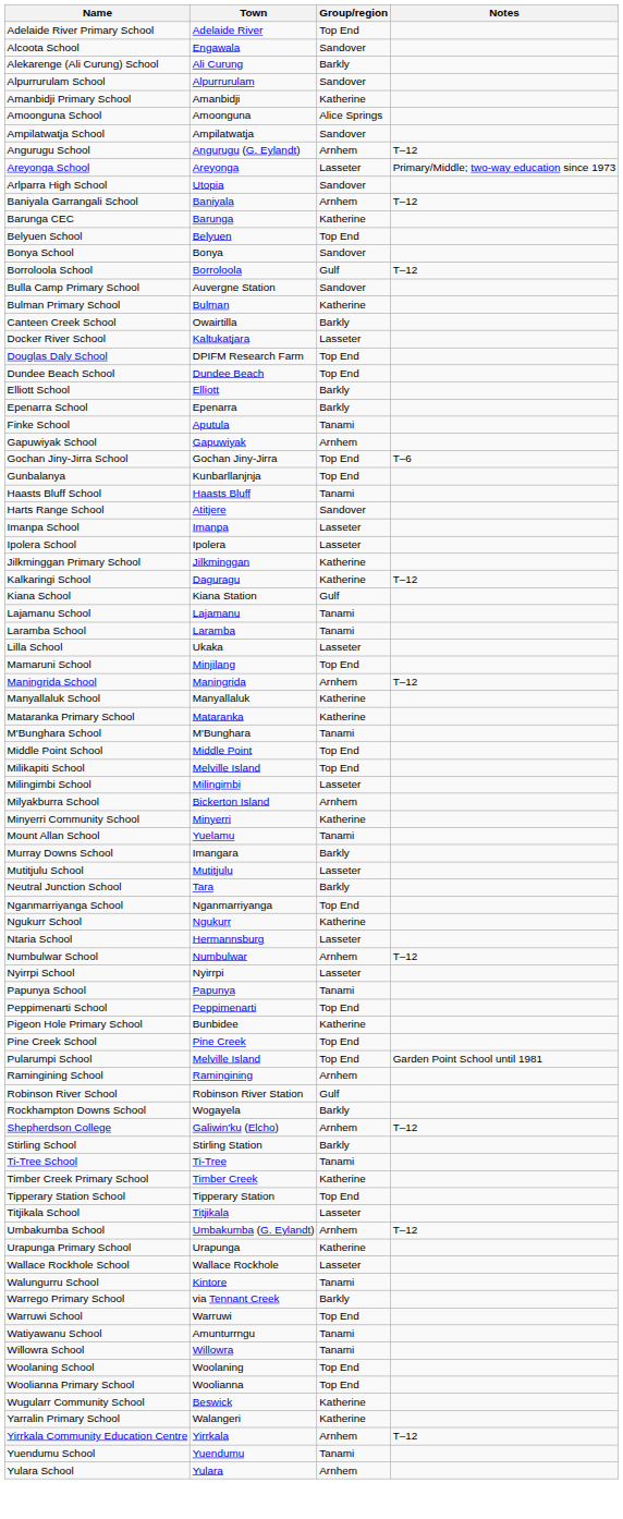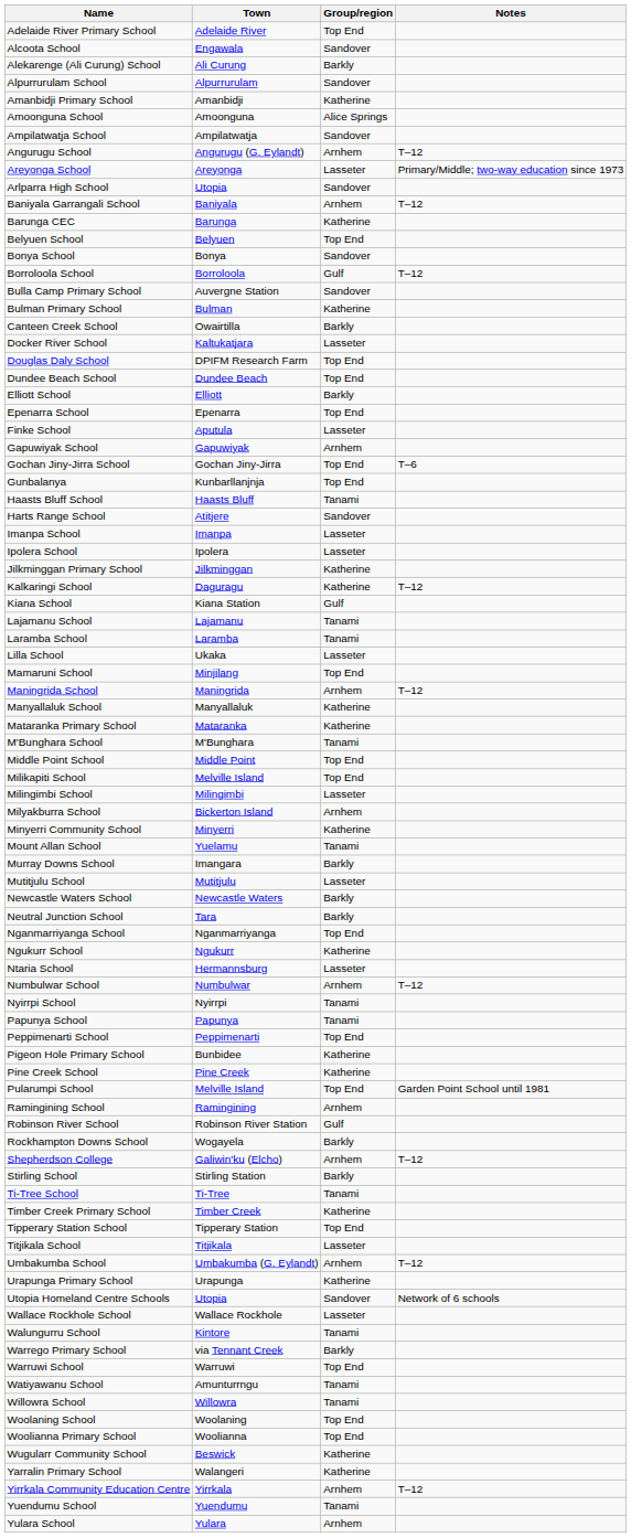 <table class="wikitable sortable">
 <tr>
 <th>Name</th>
 <th>Town</th>
 <th>Group/region</th>
 <th>Notes</th>
 </tr>
 <tr>
 <td>Adelaide River Primary School</td>
 <td><a href='#'>Adelaide River</a></td>
 <td>Top End</td>
 <td></td>
 </tr>
 <tr>
 <td>Alcoota School</td>
 <td><a href='#'>Engawala</a></td>
 <td>Sandover</td>
 <td></td>
 </tr>
 <tr>
 <td>Alekarenge (Ali Curung) School</td>
 <td><a href='#'>Ali Curung</a></td>
 <td>Barkly</td>
 <td></td>
 </tr>
 <tr>
 <td>Alpurrurulam School</td>
 <td><a href='#'>Alpurrurulam</a></td>
 <td>Sandover</td>
 <td></td>
 </tr>
 <tr>
 <td>Amanbidji Primary School</td>
 <td>Amanbidji</td>
 <td>Katherine</td>
 <td></td>
 </tr>
 <tr>
 <td>Amoonguna School</td>
 <td>Amoonguna</td>
 <td>Alice Springs</td>
 <td></td>
 </tr>
 <tr>
 <td>Ampilatwatja School</td>
 <td>Ampilatwatja</td>
 <td>Sandover</td>
 <td></td>
 </tr>
 <tr>
 <td>Angurugu School</td>
 <td><a href='#'>Angurugu</a> (<a href='#'>G. Eylandt</a>)</td>
 <td>Arnhem</td>
 <td>T–12</td>
 </tr>
 <tr>
 <td><a href='#'>Areyonga School</a></td>
 <td><a href='#'>Areyonga</a></td>
 <td>Lasseter</td>
 <td>Primary/Middle; <a href='#'>two-way education</a> since 1973</td>
 </tr>
 <tr>
 <td>Arlparra High School</td>
 <td><a href='#'>Utopia</a></td>
 <td>Sandover</td>
 <td></td>
 </tr>
 <tr>
 <td>Baniyala Garrangali School</td>
 <td><a href='#'>Baniyala</a></td>
 <td>Arnhem</td>
 <td>T–12</td>
 </tr>
 <tr>
 <td>Barunga CEC</td>
 <td><a href='#'>Barunga</a></td>
 <td>Katherine</td>
 <td></td>
 </tr>
 <tr>
 <td>Belyuen School</td>
 <td><a href='#'>Belyuen</a></td>
 <td>Top End</td>
 <td></td>
 </tr>
 <tr>
 <td>Bonya School</td>
 <td>Bonya</td>
 <td>Sandover</td>
 <td></td>
 </tr>
 <tr>
 <td>Borroloola School</td>
 <td><a href='#'>Borroloola</a></td>
 <td>Gulf</td>
 <td>T–12</td>
 </tr>
 <tr>
 <td>Bulla Camp Primary School</td>
 <td>Auvergne Station</td>
 <td>Sandover</td>
 <td></td>
 </tr>
 <tr>
 <td>Bulman Primary School</td>
 <td><a href='#'>Bulman</a></td>
 <td>Katherine</td>
 <td></td>
 </tr>
 <tr>
 <td>Canteen Creek School</td>
 <td>Owairtilla</td>
 <td>Barkly</td>
 <td></td>
 </tr>
 <tr>
 <td>Docker River School</td>
 <td><a href='#'>Kaltukatjara</a></td>
 <td>Lasseter</td>
 <td></td>
 </tr>
 <tr>
 <td><a href='#'>Douglas Daly School</a></td>
 <td>DPIFM Research Farm</td>
 <td>Top End</td>
 <td></td>
 </tr>
 <tr>
 <td>Dundee Beach School</td>
 <td><a href='#'>Dundee Beach</a></td>
 <td>Top End</td>
 <td></td>
 </tr>
 <tr>
 <td>Elliott School</td>
 <td><a href='#'>Elliott</a></td>
 <td>Barkly</td>
 <td></td>
 </tr>
 <tr>
 <td>Epenarra School</td>
 <td>Epenarra</td>
-<td>Barkly</td>
+<td>Top End</td>
 <td></td>
 </tr>
 <tr>
 <td>Finke School</td>
 <td><a href='#'>Aputula</a></td>
-<td>Tanami</td>
+<td>Lasseter</td>
 <td></td>
 </tr>
 <tr>
 <td>Gapuwiyak School</td>
 <td><a href='#'>Gapuwiyak</a></td>
 <td>Arnhem</td>
 <td></td>
 </tr>
 <tr>
 <td>Gochan Jiny-Jirra School</td>
 <td>Gochan Jiny-Jirra</td>
 <td>Top End</td>
 <td>T–6</td>
 </tr>
 <tr>
 <td>Gunbalanya</td>
 <td>Kunbarllanjnja</td>
 <td>Top End</td>
 <td></td>
 </tr>
 <tr>
 <td>Haasts Bluff School</td>
 <td><a href='#'>Haasts Bluff</a></td>
 <td>Tanami</td>
 <td></td>
 </tr>
 <tr>
 <td>Harts Range School</td>
 <td><a href='#'>Atitjere</a></td>
 <td>Sandover</td>
 <td></td>
 </tr>
 <tr>
 <td>Imanpa School</td>
 <td><a href='#'>Imanpa</a></td>
 <td>Lasseter</td>
 <td></td>
 </tr>
 <tr>
 <td>Ipolera School</td>
 <td>Ipolera</td>
 <td>Lasseter</td>
 <td></td>
 </tr>
 <tr>
 <td>Jilkminggan Primary School</td>
 <td><a href='#'>Jilkminggan</a></td>
 <td>Katherine</td>
 <td></td>
 </tr>
 <tr>
 <td>Kalkaringi School</td>
 <td><a href='#'>Daguragu</a></td>
 <td>Katherine</td>
 <td>T–12</td>
 </tr>
 <tr>
 <td>Kiana School</td>
 <td>Kiana Station</td>
 <td>Gulf</td>
 <td></td>
 </tr>
 <tr>
 <td>Lajamanu School</td>
 <td><a href='#'>Lajamanu</a></td>
 <td>Tanami</td>
 <td></td>
 </tr>
 <tr>
 <td>Laramba School</td>
 <td><a href='#'>Laramba</a></td>
 <td>Tanami</td>
 <td></td>
 </tr>
 <tr>
 <td>Lilla School</td>
 <td>Ukaka</td>
 <td>Lasseter</td>
 <td></td>
 </tr>
 <tr>
 <td>Mamaruni School</td>
 <td><a href='#'>Minjilang</a></td>
 <td>Top End</td>
 <td></td>
 </tr>
 <tr>
 <td><a href='#'>Maningrida School</a></td>
 <td><a href='#'>Maningrida</a></td>
 <td>Arnhem</td>
 <td>T–12</td>
 </tr>
 <tr>
 <td>Manyallaluk School</td>
 <td>Manyallaluk</td>
 <td>Katherine</td>
 <td></td>
 </tr>
 <tr>
 <td>Mataranka Primary School</td>
 <td><a href='#'>Mataranka</a></td>
 <td>Katherine</td>
 <td></td>
 </tr>
 <tr>
 <td>M'Bunghara School</td>
 <td>M'Bunghara</td>
 <td>Tanami</td>
 <td></td>
 </tr>
 <tr>
 <td>Middle Point School</td>
 <td><a href='#'>Middle Point</a></td>
 <td>Top End</td>
 <td></td>
 </tr>
 <tr>
 <td>Milikapiti School</td>
 <td><a href='#'>Melville Island</a></td>
 <td>Top End</td>
 <td></td>
 </tr>
 <tr>
 <td>Milingimbi School</td>
 <td><a href='#'>Milingimbi</a></td>
 <td>Lasseter</td>
 <td></td>
 </tr>
 <tr>
 <td>Milyakburra School</td>
 <td><a href='#'>Bickerton Island</a></td>
 <td>Arnhem</td>
 <td></td>
 </tr>
 <tr>
 <td>Minyerri Community School</td>
 <td><a href='#'>Minyerri</a></td>
 <td>Katherine</td>
 <td></td>
 </tr>
 <tr>
 <td>Mount Allan School</td>
 <td><a href='#'>Yuelamu</a></td>
 <td>Tanami</td>
 <td></td>
 </tr>
 <tr>
 <td>Murray Downs School</td>
 <td>Imangara</td>
 <td>Barkly</td>
 <td></td>
 </tr>
 <tr>
 <td>Mutitjulu School</td>
 <td><a href='#'>Mutitjulu</a></td>
 <td>Lasseter</td>
 <td></td>
 </tr>
 <tr>
+<td>Newcastle Waters School</td>
+<td><a href='#'>Newcastle Waters</a></td>
+<td>Barkly</td>
+<td></td>
+</tr>
+<tr>
 <td>Neutral Junction School</td>
 <td><a href='#'>Tara</a></td>
 <td>Barkly</td>
 <td></td>
 </tr>
 <tr>
 <td>Nganmarriyanga School</td>
 <td>Nganmarriyanga</td>
 <td>Top End</td>
 <td></td>
 </tr>
 <tr>
 <td>Ngukurr School</td>
 <td><a href='#'>Ngukurr</a></td>
 <td>Katherine</td>
 <td></td>
 </tr>
 <tr>
 <td>Ntaria School</td>
 <td><a href='#'>Hermannsburg</a></td>
 <td>Lasseter</td>
 <td></td>
 </tr>
 <tr>
 <td>Numbulwar School</td>
 <td><a href='#'>Numbulwar</a></td>
 <td>Arnhem</td>
 <td>T–12</td>
 </tr>
 <tr>
 <td>Nyirrpi School</td>
 <td>Nyirrpi</td>
-<td>Lasseter</td>
+<td>Tanami</td>
 <td></td>
 </tr>
 <tr>
 <td>Papunya School</td>
 <td><a href='#'>Papunya</a></td>
 <td>Tanami</td>
 <td></td>
 </tr>
 <tr>
 <td>Peppimenarti School</td>
 <td><a href='#'>Peppimenarti</a></td>
 <td>Top End</td>
 <td></td>
 </tr>
 <tr>
 <td>Pigeon Hole Primary School</td>
 <td>Bunbidee</td>
 <td>Katherine</td>
 <td></td>
 </tr>
 <tr>
 <td>Pine Creek School</td>
 <td><a href='#'>Pine Creek</a></td>
-<td>Top End</td>
+<td>Katherine</td>
 <td></td>
 </tr>
 <tr>
 <td>Pularumpi School</td>
 <td><a href='#'>Melville Island</a></td>
 <td>Top End</td>
 <td>Garden Point School until 1981</td>
 </tr>
 <tr>
 <td>Ramingining School</td>
 <td><a href='#'>Ramingining</a></td>
 <td>Arnhem</td>
 <td></td>
 </tr>
 <tr>
 <td>Robinson River School</td>
 <td>Robinson River Station</td>
 <td>Gulf</td>
 <td></td>
 </tr>
 <tr>
 <td>Rockhampton Downs School</td>
 <td>Wogayela</td>
 <td>Barkly</td>
 <td></td>
 </tr>
 <tr>
 <td><a href='#'>Shepherdson College</a></td>
 <td><a href='#'>Galiwin'ku</a> (<a href='#'>Elcho</a>)</td>
 <td>Arnhem</td>
 <td>T–12</td>
 </tr>
 <tr>
 <td>Stirling School</td>
 <td>Stirling Station</td>
 <td>Barkly</td>
 <td></td>
 </tr>
 <tr>
 <td><a href='#'>Ti-Tree School</a></td>
 <td><a href='#'>Ti-Tree</a></td>
 <td>Tanami</td>
 <td></td>
 </tr>
 <tr>
 <td>Timber Creek Primary School</td>
 <td><a href='#'>Timber Creek</a></td>
 <td>Katherine</td>
 <td></td>
 </tr>
 <tr>
 <td>Tipperary Station School</td>
 <td>Tipperary Station</td>
 <td>Top End</td>
 <td></td>
 </tr>
 <tr>
 <td>Titjikala School</td>
 <td><a href='#'>Titjikala</a></td>
 <td>Lasseter</td>
 <td></td>
 </tr>
 <tr>
 <td>Umbakumba School</td>
 <td><a href='#'>Umbakumba</a> (<a href='#'>G. Eylandt</a>)</td>
 <td>Arnhem</td>
 <td>T–12</td>
 </tr>
 <tr>
 <td>Urapunga Primary School</td>
 <td>Urapunga</td>
 <td>Katherine</td>
 <td></td>
+</tr>
+<tr>
+<td>Utopia Homeland Centre Schools</td>
+<td><a href='#'>Utopia</a></td>
+<td>Sandover</td>
+<td>Network of 6 schools</td>
 </tr>
 <tr>
 <td>Wallace Rockhole School</td>
 <td>Wallace Rockhole</td>
 <td>Lasseter</td>
 <td></td>
 </tr>
 <tr>
 <td>Walungurru School</td>
 <td><a href='#'>Kintore</a></td>
 <td>Tanami</td>
 <td></td>
 </tr>
 <tr>
 <td>Warrego Primary School</td>
 <td>via <a href='#'>Tennant Creek</a></td>
 <td>Barkly</td>
 <td></td>
 </tr>
 <tr>
 <td>Warruwi School</td>
 <td>Warruwi</td>
 <td>Top End</td>
 <td></td>
 </tr>
 <tr>
 <td>Watiyawanu School</td>
 <td>Amunturrngu</td>
 <td>Tanami</td>
 <td></td>
 </tr>
 <tr>
 <td>Willowra School</td>
 <td><a href='#'>Willowra</a></td>
 <td>Tanami</td>
 <td></td>
 </tr>
 <tr>
 <td>Woolaning School</td>
 <td>Woolaning</td>
 <td>Top End</td>
 <td></td>
 </tr>
 <tr>
 <td>Woolianna Primary School</td>
 <td>Woolianna</td>
 <td>Top End</td>
 <td></td>
 </tr>
 <tr>
 <td>Wugularr Community School</td>
 <td><a href='#'>Beswick</a></td>
 <td>Katherine</td>
 <td></td>
 </tr>
 <tr>
 <td>Yarralin Primary School</td>
 <td>Walangeri</td>
 <td>Katherine</td>
 <td></td>
 </tr>
 <tr>
 <td><a href='#'>Yirrkala Community Education Centre</a></td>
 <td><a href='#'>Yirrkala</a></td>
 <td>Arnhem</td>
 <td>T–12</td>
 </tr>
 <tr>
 <td>Yuendumu School</td>
 <td><a href='#'>Yuendumu</a></td>
 <td>Tanami</td>
 <td></td>
 </tr>
 <tr>
 <td>Yulara School</td>
 <td><a href='#'>Yulara</a></td>
 <td>Arnhem</td>
 <td></td>
 </tr>
 </table>
